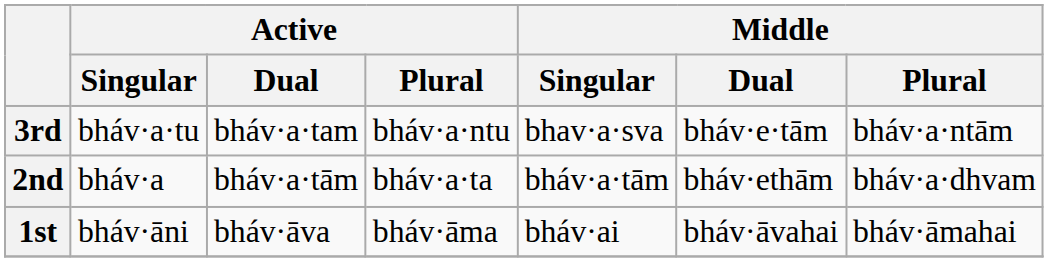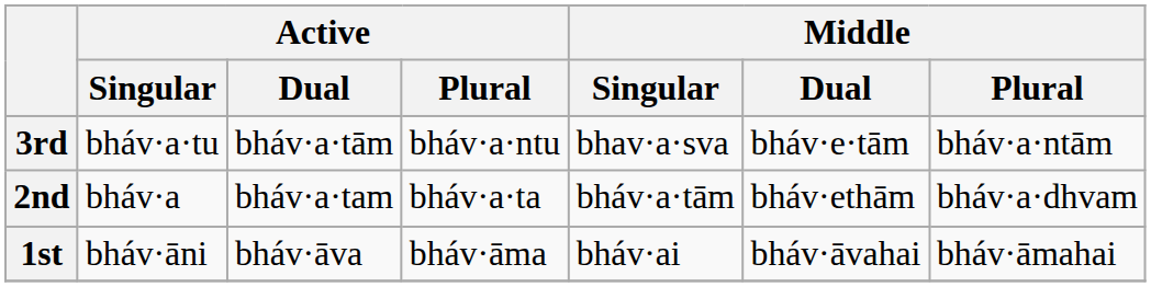 <table class="wikitable" border="1">
 <tr>
 <th rowspan="2"></th>
 <th colspan="3">Active</th>
 <th colspan="3">Middle</th>
 </tr>
 <tr>
 <th>Singular</th>
 <th>Dual</th>
 <th>Plural</th>
 <th>Singular</th>
 <th>Dual</th>
 <th>Plural</th>
 </tr>
 <tr>
 <th>3rd</th>
 <td>bháv·a·tu</td>
-<td>bháv·a·tam</td>
+<td>bháv·a·tām</td>
 <td>bháv·a·ntu</td>
 <td>bhav·a·sva</td>
 <td>bháv·e·tām</td>
 <td>bháv·a·ntām</td>
 </tr>
 <tr>
 <th>2nd</th>
 <td>bháv·a</td>
-<td>bháv·a·tām</td>
+<td>bháv·a·tam</td>
 <td>bháv·a·ta</td>
 <td>bháv·a·tām</td>
 <td>bháv·ethām</td>
 <td>bháv·a·dhvam</td>
 </tr>
 <tr>
 <th>1st</th>
 <td>bháv·āni</td>
 <td>bháv·āva</td>
 <td>bháv·āma</td>
 <td>bháv·ai</td>
 <td>bháv·āvahai</td>
 <td>bháv·āmahai</td>
 </tr>
 <tr>
 </tr>
 </table>
